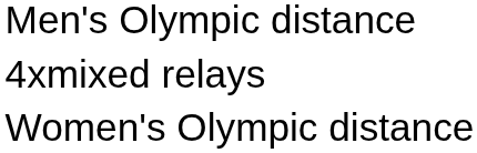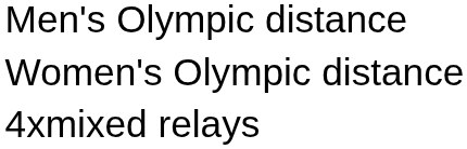 <table>
 <tr>
 <td>Men's Olympic distance</td>
+<td></td>
+<td></td>
+<td></td>
+</tr>
+<tr>
+<td>Women's Olympic distance</td>
 <td></td>
 <td></td>
 <td></td>
 </tr>
 <tr>
 <td>4xmixed relays</td>
 <td></td>
 <td></td>
 <td></td>
 </tr>
 <tr>
-<td>Women's Olympic distance</td>
-<td></td>
-<td></td>
-<td></td>
-</tr>
-<tr>
 </tr>
 </table>
